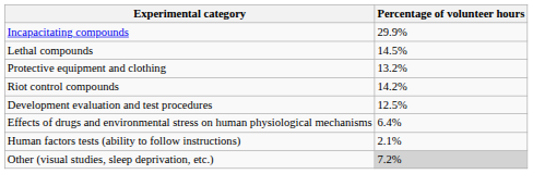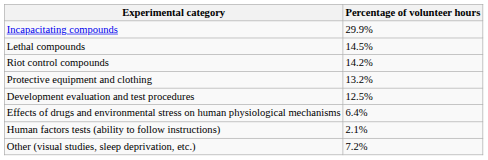 <table class="wikitable sortable">
 <tr>
 <th>Experimental category</th>
 <th>Percentage of volunteer hours</th>
 </tr>
 <tr>
 <td><a href='#'>Incapacitating compounds</a></td>
 <td>29.9%</td>
 </tr>
 <tr>
 <td>Lethal compounds</td>
 <td>14.5%</td>
 </tr>
 <tr>
+<td>Riot control compounds</td>
+<td>14.2%</td>
+</tr>
+<tr>
 <td>Protective equipment and clothing</td>
 <td>13.2%</td>
-</tr>
-<tr>
-<td>Riot control compounds</td>
-<td>14.2%</td>
 </tr>
 <tr>
 <td>Development evaluation and test procedures</td>
 <td>12.5%</td>
 </tr>
 <tr>
 <td>Effects of drugs and environmental stress on human physiological mechanisms</td>
 <td>6.4%</td>
 </tr>
 <tr>
 <td>Human factors tests (ability to follow instructions)</td>
 <td>2.1%</td>
 </tr>
 <tr>
 <td>Other (visual studies, sleep deprivation, etc.)</td>
-<td style="background: lightgrey;">7.2%</td>
+<td>7.2%</td>
 </tr>
 </table>
